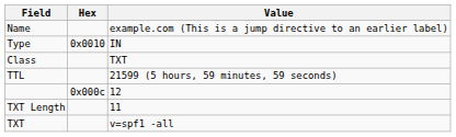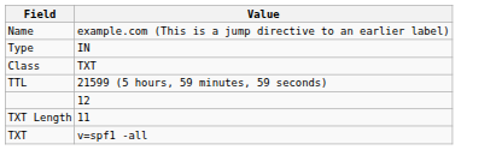 <table class="wikitable">
 <tr>
 <th>Field</th>
-<th>Hex</th>
 <th>Value</th>
 </tr>
 <tr>
 <td>Name</td>
-<td></td>
 <td>example.com (This is a jump directive to an earlier label)</td>
 </tr>
 <tr>
 <td>Type</td>
-<td>0x0010</td>
 <td>IN</td>
 </tr>
 <tr>
 <td>Class</td>
-<td></td>
 <td>TXT</td>
 </tr>
 <tr>
 <td>TTL</td>
-<td></td>
 <td>21599 (5 hours, 59 minutes, 59 seconds)</td>
 </tr>
 <tr>
 <td></td>
-<td>0x000c</td>
 <td>12</td>
 </tr>
 <tr>
 <td>TXT Length</td>
-<td></td>
 <td>11</td>
 </tr>
 <tr>
 <td>TXT</td>
-<td></td>
 <td>v=spf1 -all</td>
 </tr>
 </table>
